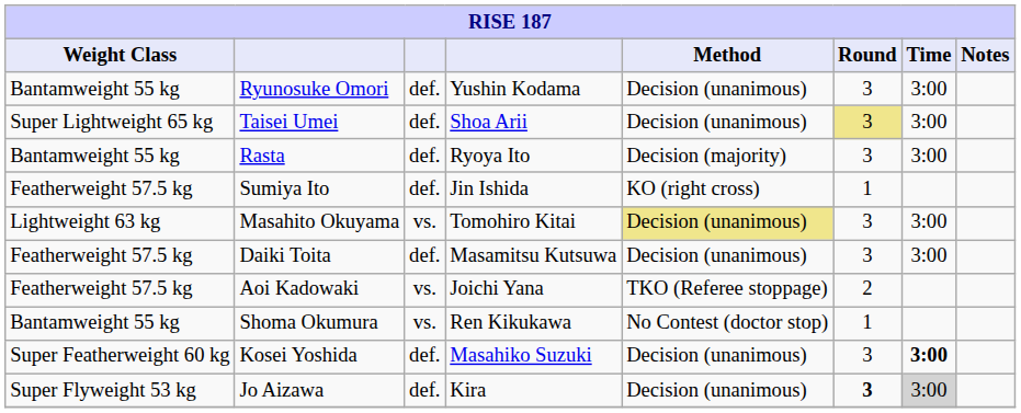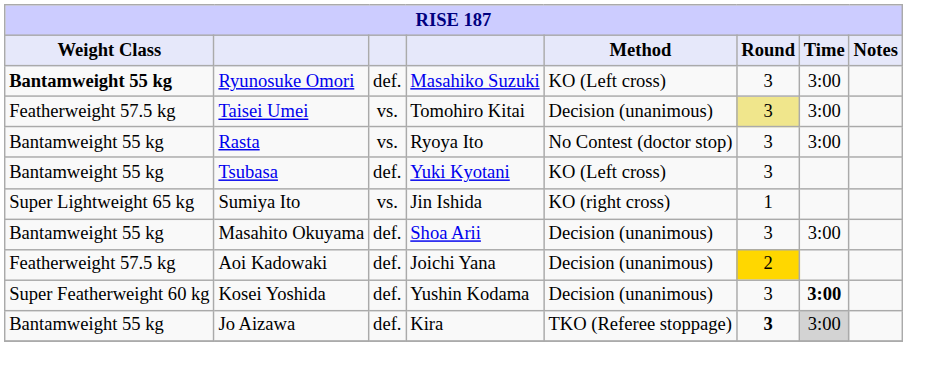 <table class="wikitable" style="font-size: 80%;">
 <tr>
 <th colspan="8" style="background-color: #ccf; color: #000080; text-align: center;"><strong>RISE 187</strong></th>
 </tr>
 <tr>
 <th colspan="1" style="background-color: #E6E8FA; color: #000000; text-align: center;">Weight Class</th>
 <th colspan="1" style="background-color: #E6E8FA; color: #000000; text-align: center;"></th>
 <th colspan="1" style="background-color: #E6E8FA; color: #000000; text-align: center;"></th>
 <th colspan="1" style="background-color: #E6E8FA; color: #000000; text-align: center;"></th>
 <th colspan="1" style="background-color: #E6E8FA; color: #000000; text-align: center;">Method</th>
 <th colspan="1" style="background-color: #E6E8FA; color: #000000; text-align: center;">Round</th>
 <th colspan="1" style="background-color: #E6E8FA; color: #000000; text-align: center;">Time</th>
 <th colspan="1" style="background-color: #E6E8FA; color: #000000; text-align: center;">Notes</th>
 </tr>
 <tr>
-<td>Bantamweight 55 kg</td>
+<td><strong>Bantamweight 55 kg</strong></td>
 <td> <a href='#'>Ryunosuke Omori</a></td>
 <td align="center">def.</td>
-<td> Yushin Kodama</td>
-<td>Decision (unanimous)</td>
+<td> <a href='#'>Masahiko Suzuki</a></td>
+<td>KO (Left cross)</td>
 <td align="center">3</td>
 <td align="center">3:00</td>
 <td></td>
 </tr>
 <tr>
-<td>Super Lightweight 65 kg</td>
+<td>Featherweight 57.5 kg</td>
 <td> <a href='#'>Taisei Umei</a></td>
-<td align="center">def.</td>
-<td> <a href='#'>Shoa Arii</a></td>
+<td align="center">vs.</td>
+<td> Tomohiro Kitai</td>
 <td>Decision (unanimous)</td>
 <td align="center" style="background: khaki;">3</td>
 <td align="center">3:00</td>
 <td></td>
 </tr>
 <tr>
 <td>Bantamweight 55 kg</td>
 <td> <a href='#'>Rasta</a></td>
-<td align="center">def.</td>
+<td align="center">vs.</td>
 <td> Ryoya Ito</td>
-<td>Decision (majority)</td>
+<td>No Contest (doctor stop)</td>
 <td align="center">3</td>
 <td align="center">3:00</td>
 <td></td>
 </tr>
 <tr>
-<td>Featherweight 57.5 kg</td>
+<td>Bantamweight 55 kg</td>
+<td> <a href='#'>Tsubasa</a></td>
+<td align="center">def.</td>
+<td> <a href='#'>Yuki Kyotani</a></td>
+<td>KO (Left cross)</td>
+<td align="center">3</td>
+<td align="center"></td>
+<td></td>
+</tr>
+<tr>
+<td>Super Lightweight 65 kg</td>
 <td> Sumiya Ito</td>
-<td align="center">def.</td>
+<td align="center">vs.</td>
 <td> Jin Ishida</td>
 <td>KO (right cross)</td>
 <td align="center">1</td>
 <td align="center"></td>
 <td></td>
 </tr>
 <tr>
-<td>Lightweight 63 kg</td>
+<td>Bantamweight 55 kg</td>
 <td> Masahito Okuyama</td>
-<td align="center">vs.</td>
-<td> Tomohiro Kitai</td>
-<td style="background: khaki;">Decision (unanimous)</td>
-<td align="center">3</td>
-<td align="center">3:00</td>
-<td></td>
-</tr>
-<tr>
-<td>Featherweight 57.5 kg</td>
-<td> Daiki Toita</td>
 <td align="center">def.</td>
-<td> Masamitsu Kutsuwa</td>
+<td> <a href='#'>Shoa Arii</a></td>
 <td>Decision (unanimous)</td>
 <td align="center">3</td>
 <td align="center">3:00</td>
 <td></td>
 </tr>
 <tr>
 <td>Featherweight 57.5 kg</td>
 <td> Aoi Kadowaki</td>
-<td align="center">vs.</td>
+<td align="center">def.</td>
 <td> Joichi Yana</td>
-<td>TKO (Referee stoppage)</td>
-<td align="center">2</td>
-<td align="center"></td>
-<td></td>
-</tr>
-<tr>
-<td>Bantamweight 55 kg</td>
-<td> Shoma Okumura</td>
-<td align="center">vs.</td>
-<td> Ren Kikukawa</td>
-<td>No Contest (doctor stop)</td>
-<td align="center">1</td>
+<td>Decision (unanimous)</td>
+<td align="center" style="background: gold;">2</td>
 <td align="center"></td>
 <td></td>
 </tr>
 <tr>
 <td>Super Featherweight 60 kg</td>
 <td> Kosei Yoshida</td>
 <td align="center">def.</td>
-<td> <a href='#'>Masahiko Suzuki</a></td>
+<td> Yushin Kodama</td>
 <td>Decision (unanimous)</td>
 <td align="center">3</td>
 <td align="center"><strong>3:00</strong></td>
 <td></td>
 </tr>
 <tr>
-<td>Super Flyweight 53 kg</td>
+<td>Bantamweight 55 kg</td>
 <td> Jo Aizawa</td>
 <td align="center">def.</td>
 <td> Kira</td>
-<td>Decision (unanimous)</td>
+<td>TKO (Referee stoppage)</td>
 <td align="center"><strong>3</strong></td>
 <td align="center" style="background: lightgrey;">3:00</td>
 <td></td>
 </tr>
 <tr>
 </tr>
 </table>
